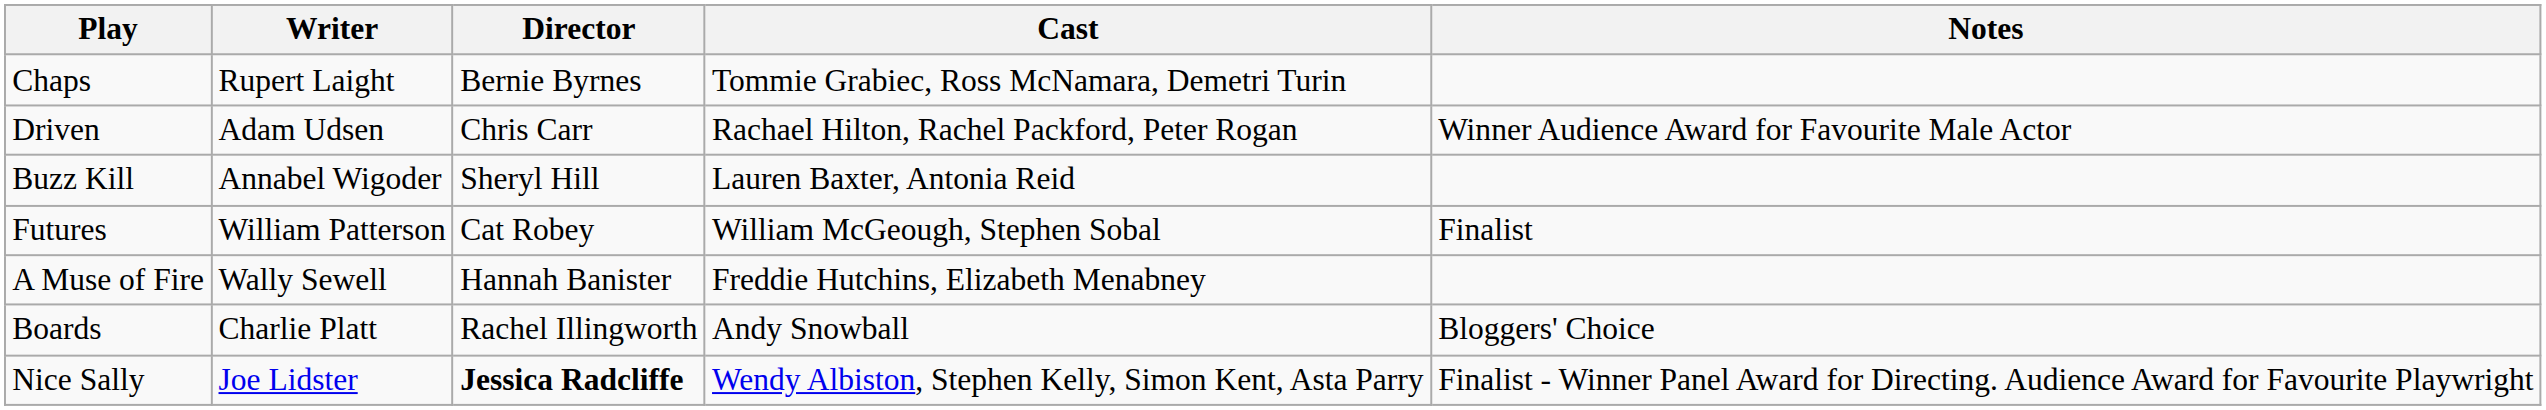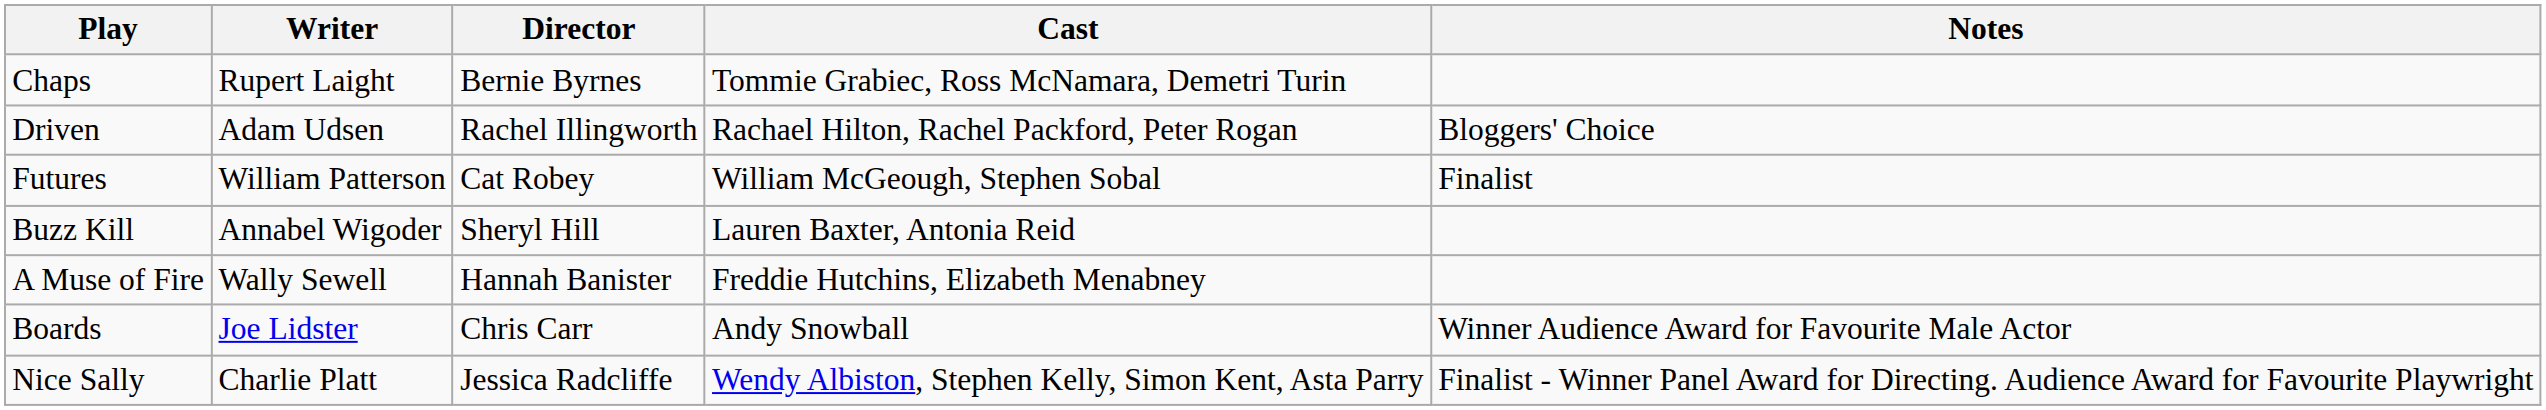 <table class="wikitable">
 <tr>
 <th>Play</th>
 <th>Writer</th>
 <th>Director</th>
 <th>Cast</th>
 <th>Notes</th>
 </tr>
 <tr>
 <td>Chaps</td>
 <td>Rupert Laight</td>
 <td>Bernie Byrnes</td>
 <td>Tommie Grabiec, Ross McNamara, Demetri Turin</td>
 <td></td>
 </tr>
 <tr>
 <td>Driven</td>
 <td>Adam Udsen</td>
-<td>Chris Carr</td>
+<td>Rachel Illingworth</td>
 <td>Rachael Hilton, Rachel Packford, Peter Rogan</td>
-<td>Winner Audience Award for Favourite Male Actor</td>
+<td>Bloggers' Choice</td>
+</tr>
+<tr>
+<td>Futures</td>
+<td>William Patterson</td>
+<td>Cat Robey</td>
+<td>William McGeough, Stephen Sobal</td>
+<td>Finalist</td>
 </tr>
 <tr>
 <td>Buzz Kill</td>
 <td>Annabel Wigoder</td>
 <td>Sheryl Hill</td>
 <td>Lauren Baxter, Antonia Reid</td>
 <td></td>
-</tr>
-<tr>
-<td>Futures</td>
-<td>William Patterson</td>
-<td>Cat Robey</td>
-<td>William McGeough, Stephen Sobal</td>
-<td>Finalist</td>
 </tr>
 <tr>
 <td>A Muse of Fire</td>
 <td>Wally Sewell</td>
 <td>Hannah Banister</td>
 <td>Freddie Hutchins, Elizabeth Menabney</td>
 <td></td>
 </tr>
 <tr>
 <td>Boards</td>
-<td>Charlie Platt</td>
-<td>Rachel Illingworth</td>
+<td><a href='#'>Joe Lidster</a></td>
+<td>Chris Carr</td>
 <td>Andy Snowball</td>
-<td>Bloggers' Choice</td>
+<td>Winner Audience Award for Favourite Male Actor</td>
 </tr>
 <tr>
 <td>Nice Sally</td>
-<td><a href='#'>Joe Lidster</a></td>
-<td><strong>Jessica Radcliffe</strong></td>
+<td>Charlie Platt</td>
+<td>Jessica Radcliffe</td>
 <td><a href='#'>Wendy Albiston</a>, Stephen Kelly, Simon Kent, Asta Parry</td>
 <td>Finalist - Winner Panel Award for Directing. Audience Award for Favourite Playwright</td>
 </tr>
 </table>
